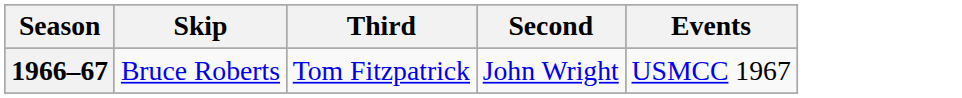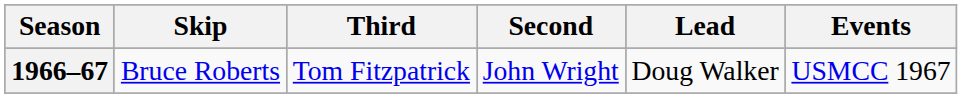 <table class="wikitable">
 <tr>
 <th scope="col">Season</th>
 <th scope="col">Skip</th>
 <th scope="col">Third</th>
 <th scope="col">Second</th>
+<th scope="col">Lead</th>
 <th scope="col">Events</th>
 </tr>
 <tr>
 <th scope="row">1966–67</th>
 <td><a href='#'>Bruce Roberts</a></td>
 <td><a href='#'>Tom Fitzpatrick</a></td>
 <td><a href='#'>John Wright</a></td>
+<td>Doug Walker</td>
 <td><a href='#'>USMCC</a> 1967 <br> </td>
 </tr>
 </table>
